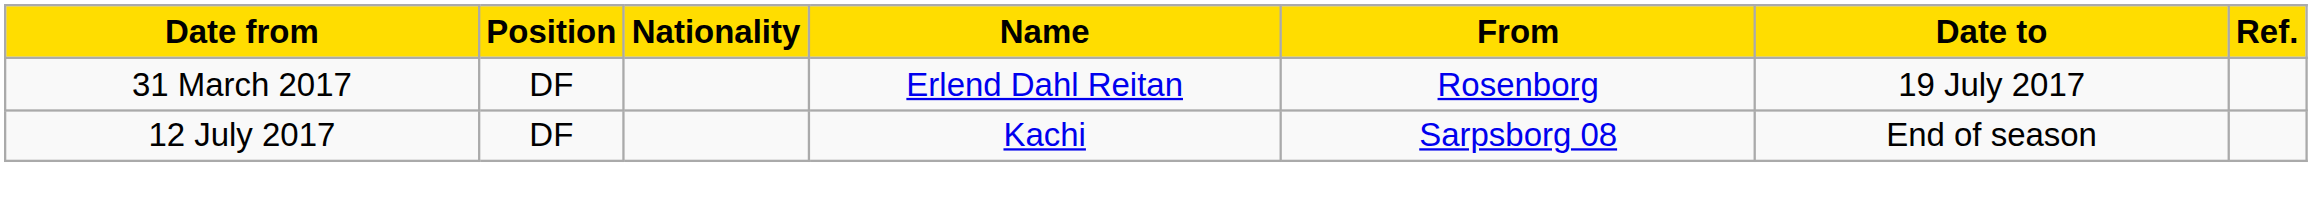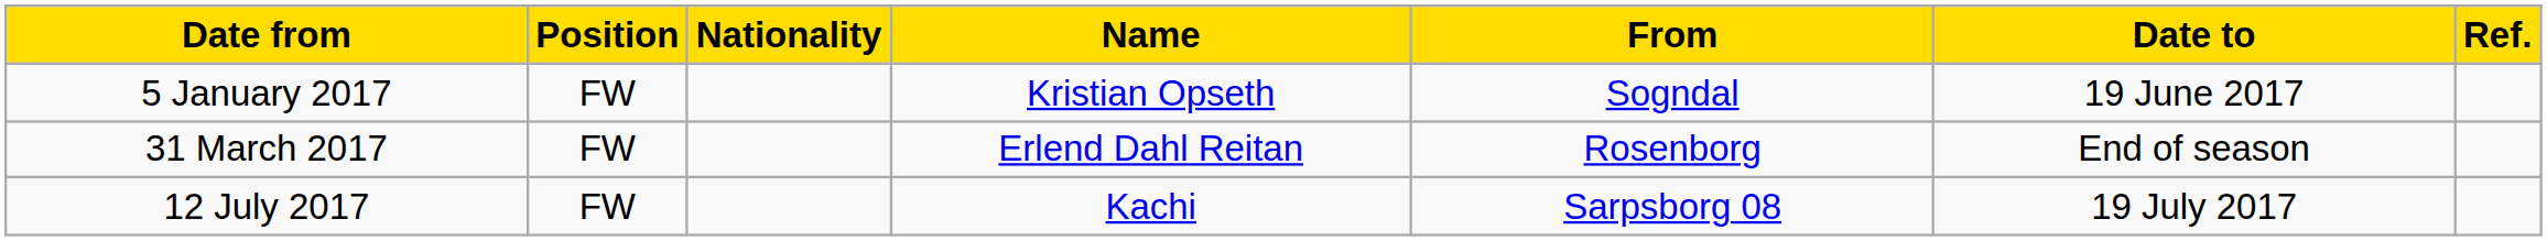 <table class="wikitable" style="text-align:center; font-size:90%; ">
 <tr>
 <th style="background:#FFDD00; color:black; width:200px;">Date from</th>
 <th style="background:#FFDD00; color:black; width:50px;">Position</th>
 <th style="background:#FFDD00; color:black; width:50px;">Nationality</th>
 <th style="background:#FFDD00; color:black; width:200px;">Name</th>
 <th style="background:#FFDD00; color:black; width:200px;">From</th>
 <th style="background:#FFDD00; color:black; width:200px;">Date to</th>
 <th style="background:#FFDD00; color:black; width:25;">Ref.</th>
 </tr>
 <tr>
+<td>5 January 2017</td>
+<td>FW</td>
+<td></td>
+<td><a href='#'>Kristian Opseth</a></td>
+<td><a href='#'>Sogndal</a></td>
+<td>19 June 2017</td>
+<td></td>
+</tr>
+<tr>
 <td>31 March 2017</td>
-<td>DF</td>
+<td>FW</td>
 <td></td>
 <td><a href='#'>Erlend Dahl Reitan</a></td>
 <td><a href='#'>Rosenborg</a></td>
-<td>19 July 2017</td>
+<td>End of season</td>
 <td></td>
 </tr>
 <tr>
 <td>12 July 2017</td>
-<td>DF</td>
+<td>FW</td>
 <td></td>
 <td><a href='#'>Kachi</a></td>
 <td><a href='#'>Sarpsborg 08</a></td>
-<td>End of season</td>
+<td>19 July 2017</td>
 <td></td>
 </tr>
 </table>
